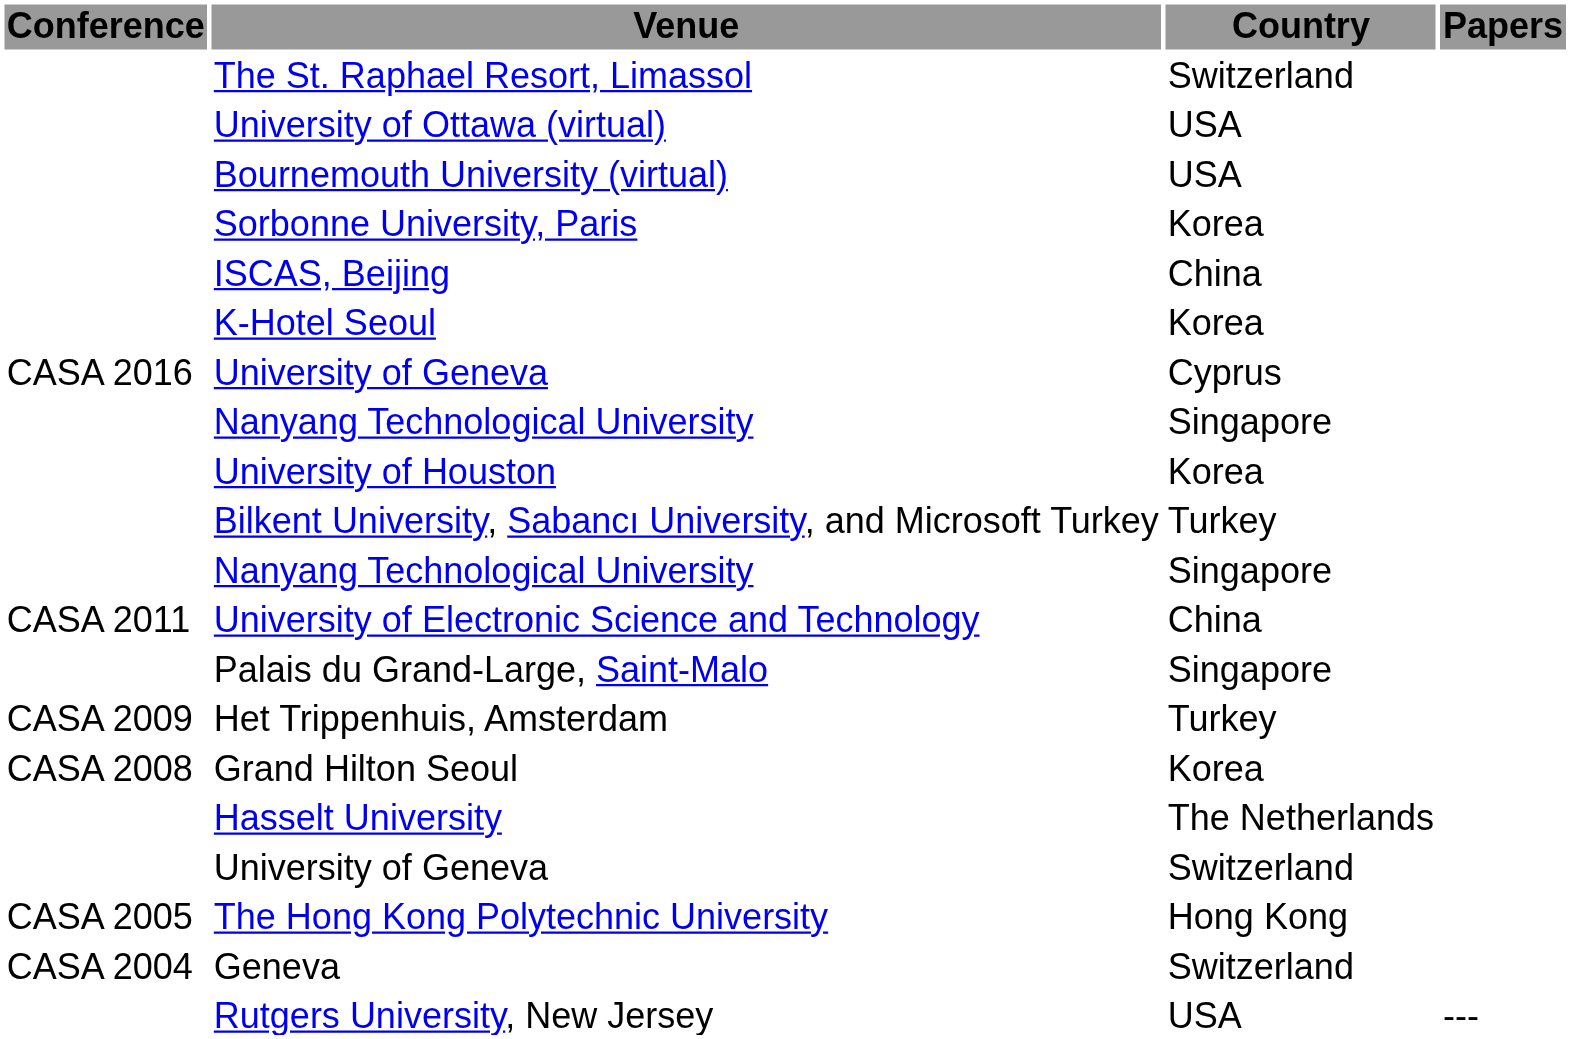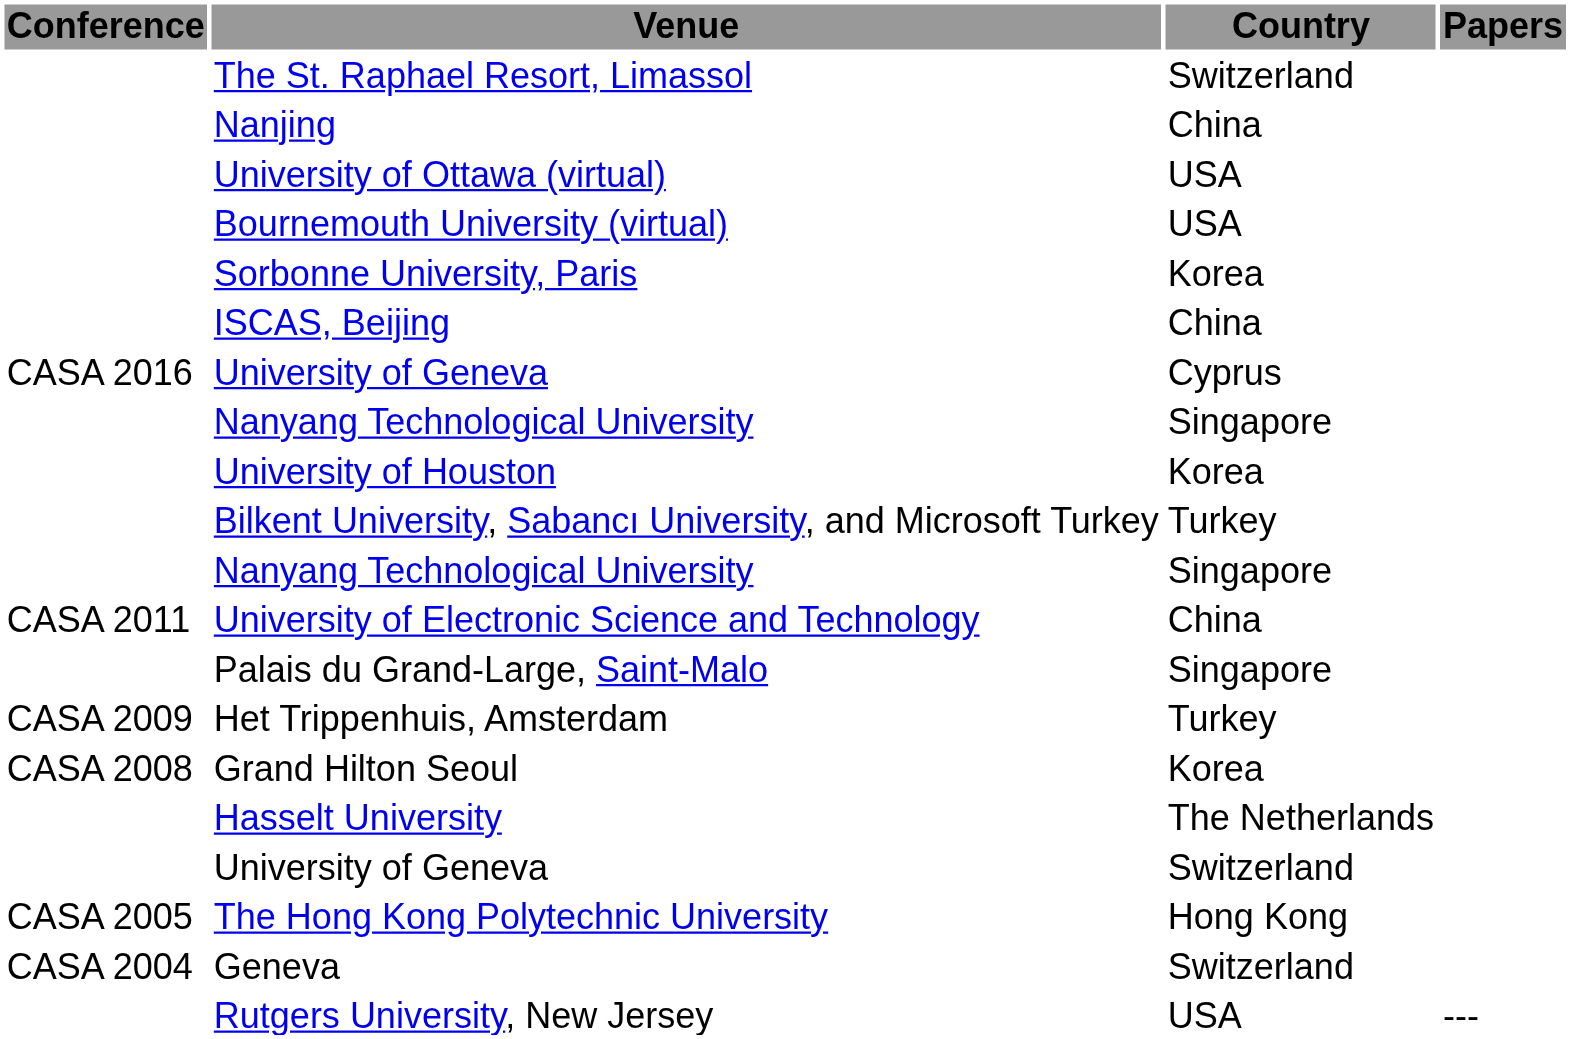 <table>
 <tr>
 <td align="center" style="background:#999999;"><strong>     Conference     </strong></td>
 <td align="center" style="background:#999999;"><strong>     Venue     </strong></td>
 <td align="center" style="background:#999999;"><strong>    Country      </strong></td>
 <td align="center" style="background:#999999;"><strong>    Papers      </strong></td>
 </tr>
 <tr>
 <td></td>
 <td><a href='#'>The St. Raphael Resort, Limassol</a></td>
 <td>Switzerland</td>
+<td></td>
+<td></td>
+</tr>
+<tr>
+<td></td>
+<td><a href='#'>Nanjing</a></td>
+<td>China</td>
 <td></td>
 <td></td>
 </tr>
 <tr>
 <td></td>
 <td><a href='#'>University of Ottawa (virtual)</a></td>
 <td>USA</td>
 <td></td>
 <td></td>
 </tr>
 <tr>
 <td></td>
 <td><a href='#'>Bournemouth University (virtual)</a></td>
 <td>USA</td>
 <td></td>
 <td></td>
 </tr>
 <tr>
 <td></td>
 <td><a href='#'>Sorbonne University, Paris</a></td>
 <td>Korea</td>
 <td></td>
 <td></td>
 </tr>
 <tr>
 <td></td>
 <td><a href='#'>ISCAS, Beijing</a></td>
 <td>China</td>
-<td></td>
-<td></td>
-</tr>
-<tr>
-<td></td>
-<td><a href='#'>K-Hotel Seoul</a></td>
-<td>Korea</td>
 <td></td>
 <td></td>
 </tr>
 <tr>
 <td>CASA 2016</td>
 <td><a href='#'>University of Geneva</a></td>
 <td>Cyprus</td>
 <td></td>
 <td></td>
 </tr>
 <tr>
 <td></td>
 <td><a href='#'>Nanyang Technological University</a></td>
 <td>Singapore</td>
 <td></td>
 <td></td>
 </tr>
 <tr>
 <td></td>
 <td><a href='#'>University of Houston</a></td>
 <td>Korea</td>
 <td></td>
 <td></td>
 </tr>
 <tr>
 <td></td>
 <td><a href='#'>Bilkent University</a>, <a href='#'>Sabancı University</a>, and Microsoft Turkey</td>
 <td>Turkey</td>
 <td></td>
 <td></td>
 </tr>
 <tr>
 <td></td>
 <td><a href='#'>Nanyang Technological University</a></td>
 <td>Singapore</td>
 <td></td>
 <td></td>
 </tr>
 <tr>
 <td>CASA 2011</td>
 <td><a href='#'>University of Electronic Science and Technology</a></td>
 <td>China</td>
 <td></td>
 <td></td>
 </tr>
 <tr>
 <td></td>
 <td>Palais du Grand-Large, <a href='#'>Saint-Malo</a></td>
 <td>Singapore</td>
 <td></td>
 <td></td>
 </tr>
 <tr>
 <td>CASA 2009</td>
 <td>Het Trippenhuis, Amsterdam</td>
 <td>Turkey</td>
 <td></td>
 <td></td>
 </tr>
 <tr>
 <td>CASA 2008</td>
 <td>Grand Hilton Seoul</td>
 <td>Korea</td>
 <td></td>
 <td></td>
 </tr>
 <tr>
 <td></td>
 <td><a href='#'>Hasselt University</a></td>
 <td>The Netherlands</td>
 <td></td>
 <td></td>
 </tr>
 <tr>
 <td></td>
 <td>University of Geneva</td>
 <td>Switzerland</td>
 <td></td>
 <td></td>
 </tr>
 <tr>
 <td>CASA 2005</td>
 <td><a href='#'>The Hong Kong Polytechnic University</a></td>
 <td>Hong Kong</td>
 <td></td>
 <td></td>
 </tr>
 <tr>
 <td>CASA 2004</td>
 <td>Geneva</td>
 <td>Switzerland</td>
 <td></td>
 <td></td>
 </tr>
 <tr>
 <td></td>
 <td><a href='#'>Rutgers University</a>, New Jersey</td>
 <td>USA</td>
 <td>---</td>
 <td></td>
 </tr>
 </table>
